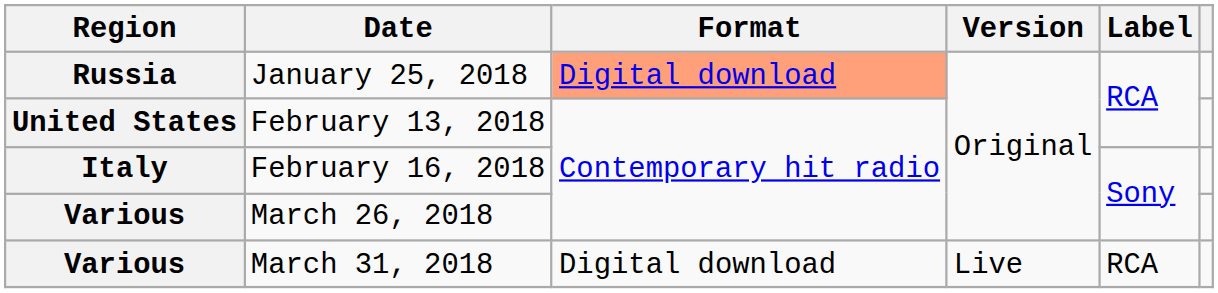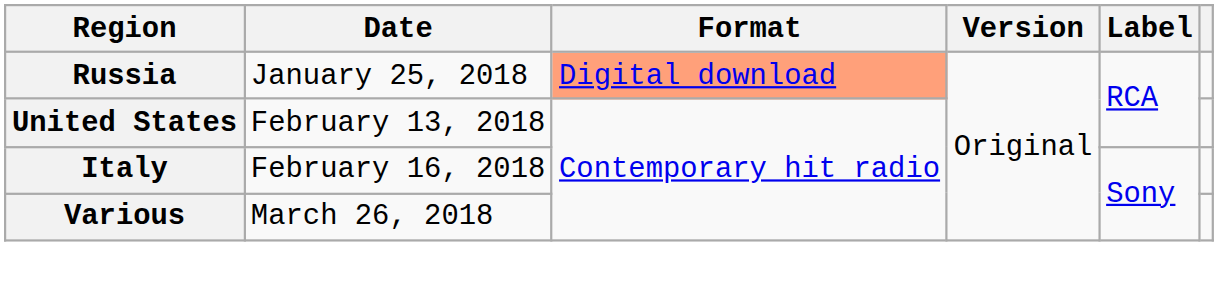 <table class="wikitable plainrowheaders">
 <tr>
 <th scope="col">Region</th>
 <th scope="col">Date</th>
 <th scope="col">Format</th>
 <th scope="col">Version</th>
 <th scope="col">Label</th>
 <th scope="col"></th>
 </tr>
 <tr>
 <th scope="row">Russia</th>
 <td>January 25, 2018</td>
 <td style="background: lightsalmon;"><a href='#'>Digital download</a></td>
 <td rowspan="4">Original</td>
 <td rowspan="2"><a href='#'>RCA</a></td>
 <td></td>
 </tr>
 <tr>
 <th scope="row">United States</th>
 <td>February 13, 2018</td>
 <td rowspan="3"><a href='#'>Contemporary hit radio</a></td>
 <td></td>
 </tr>
 <tr>
 <th scope="row">Italy</th>
 <td>February 16, 2018</td>
 <td rowspan="2"><a href='#'>Sony</a></td>
 <td></td>
 </tr>
 <tr>
 <th scope="row">Various</th>
 <td>March 26, 2018</td>
 <td></td>
 </tr>
-<tr>
-<th scope="row">Various</th>
-<td>March 31, 2018</td>
-<td>Digital download</td>
-<td>Live</td>
-<td>RCA</td>
-<td></td>
-</tr>
 </table>
